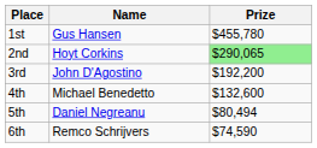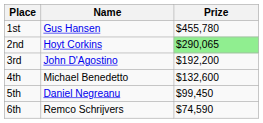 <table class="wikitable">
 <tr>
 <th width="50">Place</th>
 <th width="200">Name</th>
 <th width="125">Prize</th>
 </tr>
 <tr>
 <td>1st</td>
 <td><a href='#'>Gus Hansen</a></td>
 <td>$455,780</td>
 </tr>
 <tr>
 <td>2nd</td>
 <td><a href='#'>Hoyt Corkins</a></td>
 <td style="background: lightgreen;">$290,065</td>
 </tr>
 <tr>
 <td>3rd</td>
 <td><a href='#'>John D'Agostino</a></td>
 <td>$192,200</td>
 </tr>
 <tr>
 <td>4th</td>
 <td>Michael Benedetto</td>
 <td>$132,600</td>
 </tr>
 <tr>
 <td>5th</td>
 <td><a href='#'>Daniel Negreanu</a></td>
-<td>$80,494</td>
+<td>$99,450</td>
 </tr>
 <tr>
 <td>6th</td>
 <td>Remco Schrijvers</td>
 <td>$74,590</td>
 </tr>
 </table>
